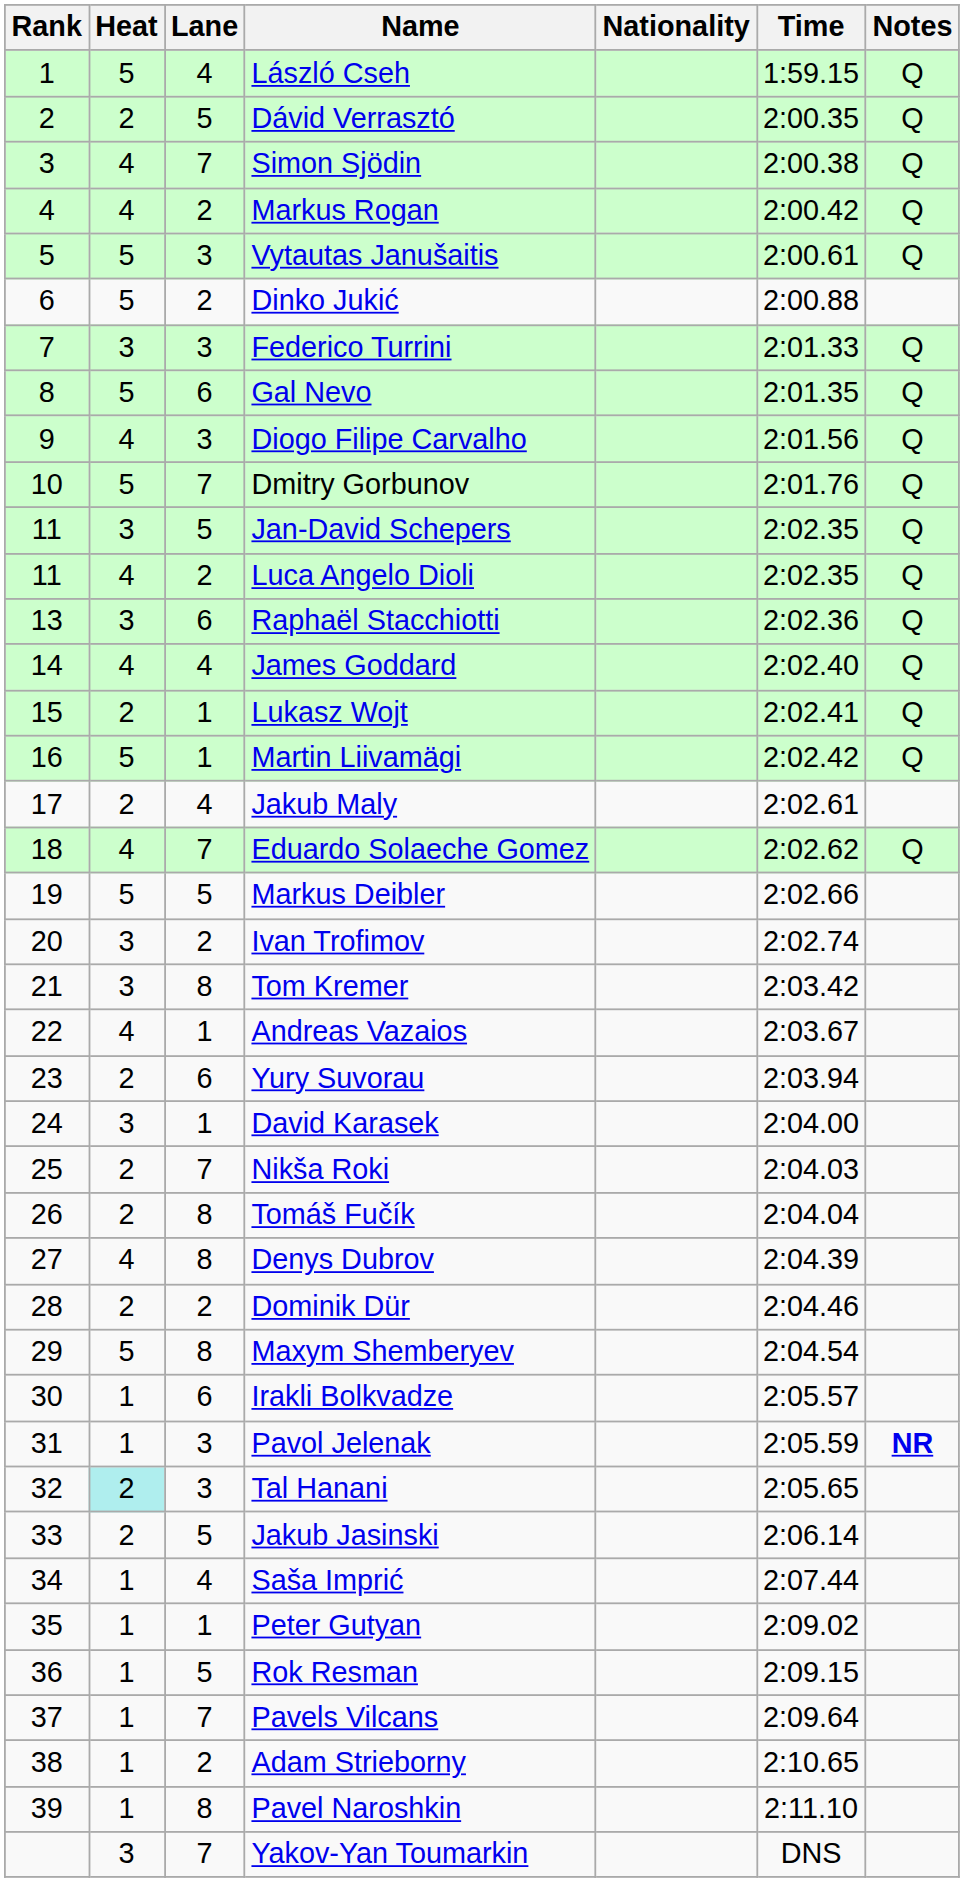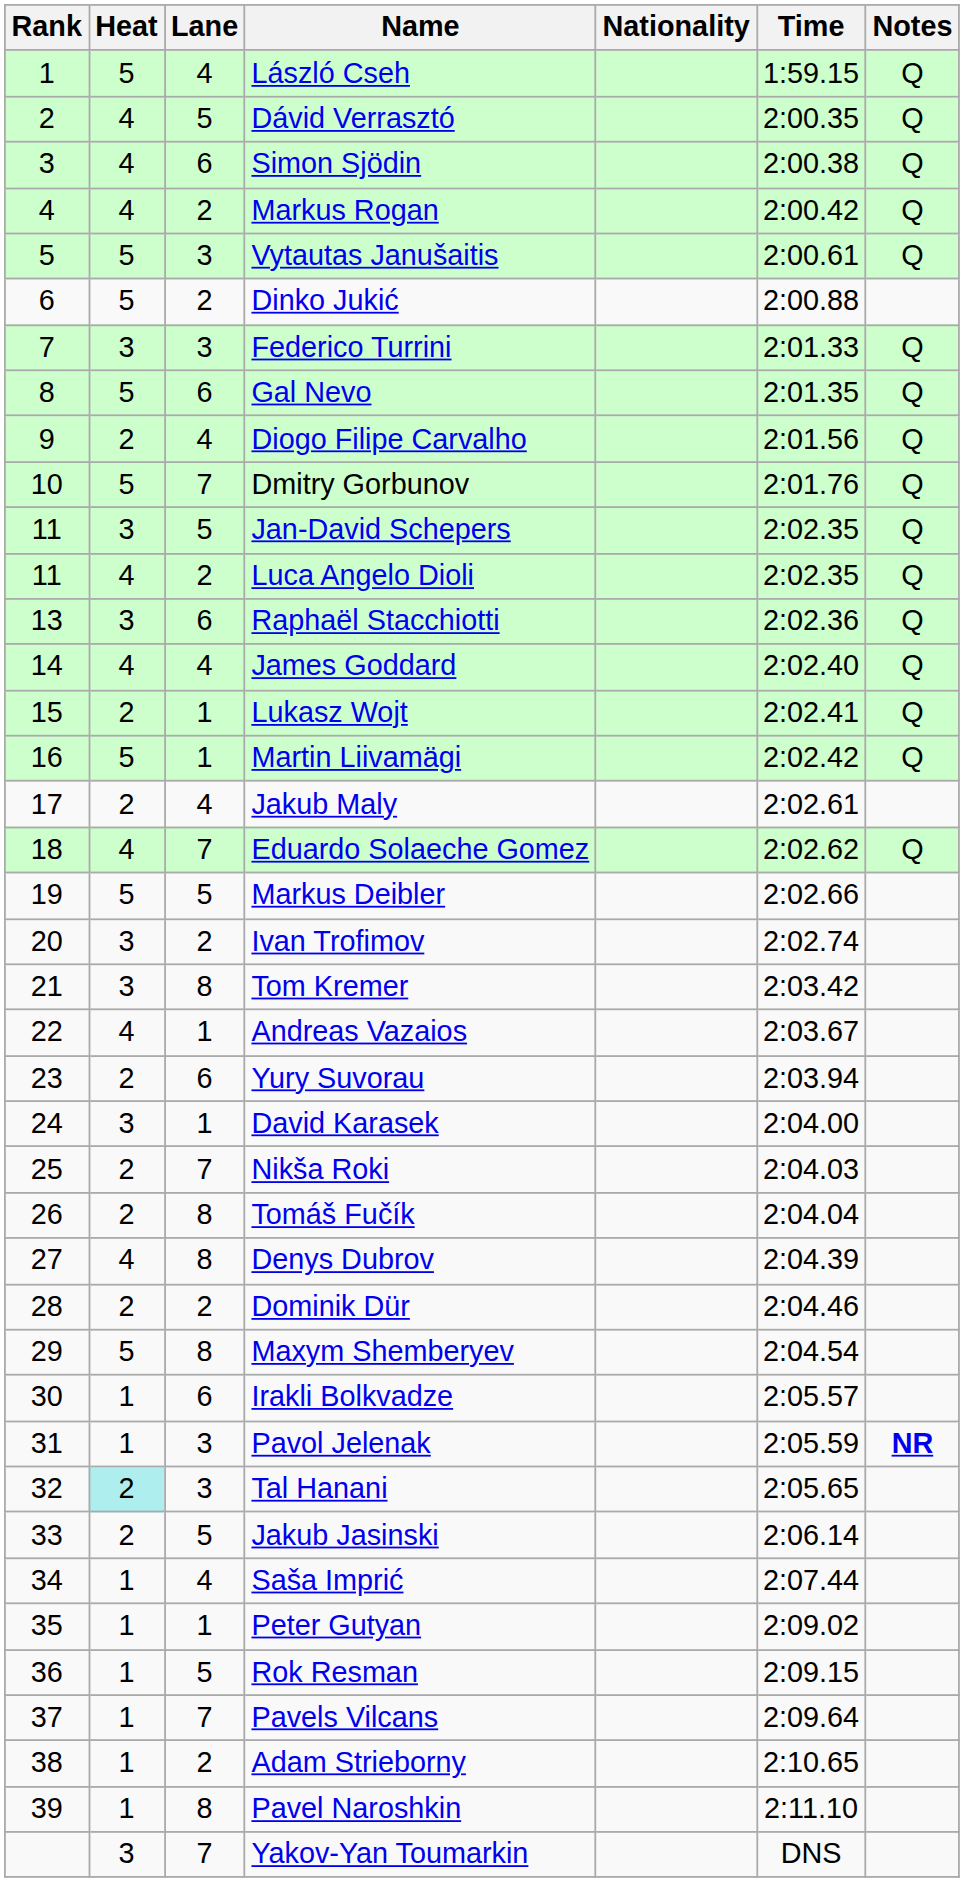 <table class="wikitable sortable" style="text-align:center">
 <tr>
 <th>Rank</th>
 <th>Heat</th>
 <th>Lane</th>
 <th>Name</th>
 <th>Nationality</th>
 <th>Time</th>
 <th>Notes</th>
 </tr>
 <tr bgcolor=ccffcc>
 <td>1</td>
 <td>5</td>
 <td>4</td>
 <td align=left><a href='#'>László Cseh</a></td>
 <td align=left></td>
 <td>1:59.15</td>
 <td>Q</td>
 </tr>
 <tr bgcolor=ccffcc>
 <td>2</td>
-<td>2</td>
+<td>4</td>
 <td>5</td>
 <td align=left><a href='#'>Dávid Verrasztó</a></td>
 <td align=left></td>
 <td>2:00.35</td>
 <td>Q</td>
 </tr>
 <tr bgcolor=ccffcc>
 <td>3</td>
 <td>4</td>
-<td>7</td>
+<td>6</td>
 <td align=left><a href='#'>Simon Sjödin</a></td>
 <td align=left></td>
 <td>2:00.38</td>
 <td>Q</td>
 </tr>
 <tr bgcolor=ccffcc>
 <td>4</td>
 <td>4</td>
 <td>2</td>
 <td align=left><a href='#'>Markus Rogan</a></td>
 <td align=left></td>
 <td>2:00.42</td>
 <td>Q</td>
 </tr>
 <tr bgcolor=ccffcc>
 <td>5</td>
 <td>5</td>
 <td>3</td>
 <td align=left><a href='#'>Vytautas Janušaitis</a></td>
 <td align=left></td>
 <td>2:00.61</td>
 <td>Q</td>
 </tr>
 <tr>
 <td>6</td>
 <td>5</td>
 <td>2</td>
 <td align=left><a href='#'>Dinko Jukić</a></td>
 <td align=left></td>
 <td>2:00.88</td>
 <td></td>
 </tr>
 <tr bgcolor=ccffcc>
 <td>7</td>
 <td>3</td>
 <td>3</td>
 <td align=left><a href='#'>Federico Turrini</a></td>
 <td align=left></td>
 <td>2:01.33</td>
 <td>Q</td>
 </tr>
 <tr bgcolor=ccffcc>
 <td>8</td>
 <td>5</td>
 <td>6</td>
 <td align=left><a href='#'>Gal Nevo</a></td>
 <td align=left></td>
 <td>2:01.35</td>
 <td>Q</td>
 </tr>
 <tr bgcolor=ccffcc>
 <td>9</td>
+<td>2</td>
 <td>4</td>
-<td>3</td>
 <td align=left><a href='#'>Diogo Filipe Carvalho</a></td>
 <td align=left></td>
 <td>2:01.56</td>
 <td>Q</td>
 </tr>
 <tr bgcolor=ccffcc>
 <td>10</td>
 <td>5</td>
 <td>7</td>
 <td align=left>Dmitry Gorbunov</td>
 <td align=left></td>
 <td>2:01.76</td>
 <td>Q</td>
 </tr>
 <tr bgcolor=ccffcc>
 <td>11</td>
 <td>3</td>
 <td>5</td>
 <td align=left><a href='#'>Jan-David Schepers</a></td>
 <td align=left></td>
 <td>2:02.35</td>
 <td>Q</td>
 </tr>
 <tr bgcolor=ccffcc>
 <td>11</td>
 <td>4</td>
 <td>2</td>
 <td align=left><a href='#'>Luca Angelo Dioli</a></td>
 <td align=left></td>
 <td>2:02.35</td>
 <td>Q</td>
 </tr>
 <tr bgcolor=ccffcc>
 <td>13</td>
 <td>3</td>
 <td>6</td>
 <td align=left><a href='#'>Raphaël Stacchiotti</a></td>
 <td align=left></td>
 <td>2:02.36</td>
 <td>Q</td>
 </tr>
 <tr bgcolor=ccffcc>
 <td>14</td>
 <td>4</td>
 <td>4</td>
 <td align=left><a href='#'>James Goddard</a></td>
 <td align=left></td>
 <td>2:02.40</td>
 <td>Q</td>
 </tr>
 <tr bgcolor=ccffcc>
 <td>15</td>
 <td>2</td>
 <td>1</td>
 <td align=left><a href='#'>Lukasz Wojt</a></td>
 <td align=left></td>
 <td>2:02.41</td>
 <td>Q</td>
 </tr>
 <tr bgcolor=ccffcc>
 <td>16</td>
 <td>5</td>
 <td>1</td>
 <td align=left><a href='#'>Martin Liivamägi</a></td>
 <td align=left></td>
 <td>2:02.42</td>
 <td>Q</td>
 </tr>
 <tr>
 <td>17</td>
 <td>2</td>
 <td>4</td>
 <td align=left><a href='#'>Jakub Maly</a></td>
 <td align=left></td>
 <td>2:02.61</td>
 <td></td>
 </tr>
 <tr bgcolor=ccffcc>
 <td>18</td>
 <td>4</td>
 <td>7</td>
 <td align=left><a href='#'>Eduardo Solaeche Gomez</a></td>
 <td align=left></td>
 <td>2:02.62</td>
 <td>Q</td>
 </tr>
 <tr>
 <td>19</td>
 <td>5</td>
 <td>5</td>
 <td align=left><a href='#'>Markus Deibler</a></td>
 <td align=left></td>
 <td>2:02.66</td>
 <td></td>
 </tr>
 <tr>
 <td>20</td>
 <td>3</td>
 <td>2</td>
 <td align=left><a href='#'>Ivan Trofimov</a></td>
 <td align=left></td>
 <td>2:02.74</td>
 <td></td>
 </tr>
 <tr>
 <td>21</td>
 <td>3</td>
 <td>8</td>
 <td align=left><a href='#'>Tom Kremer</a></td>
 <td align=left></td>
 <td>2:03.42</td>
 <td></td>
 </tr>
 <tr>
 <td>22</td>
 <td>4</td>
 <td>1</td>
 <td align=left><a href='#'>Andreas Vazaios</a></td>
 <td align=left></td>
 <td>2:03.67</td>
 <td></td>
 </tr>
 <tr>
 <td>23</td>
 <td>2</td>
 <td>6</td>
 <td align=left><a href='#'>Yury Suvorau</a></td>
 <td align=left></td>
 <td>2:03.94</td>
 <td></td>
 </tr>
 <tr>
 <td>24</td>
 <td>3</td>
 <td>1</td>
 <td align=left><a href='#'>David Karasek</a></td>
 <td align=left></td>
 <td>2:04.00</td>
 <td></td>
 </tr>
 <tr>
 <td>25</td>
 <td>2</td>
 <td>7</td>
 <td align=left><a href='#'>Nikša Roki</a></td>
 <td align=left></td>
 <td>2:04.03</td>
 <td></td>
 </tr>
 <tr>
 <td>26</td>
 <td>2</td>
 <td>8</td>
 <td align=left><a href='#'>Tomáš Fučík</a></td>
 <td align=left></td>
 <td>2:04.04</td>
 <td></td>
 </tr>
 <tr>
 <td>27</td>
 <td>4</td>
 <td>8</td>
 <td align=left><a href='#'>Denys Dubrov</a></td>
 <td align=left></td>
 <td>2:04.39</td>
 <td></td>
 </tr>
 <tr>
 <td>28</td>
 <td>2</td>
 <td>2</td>
 <td align=left><a href='#'>Dominik Dür</a></td>
 <td align=left></td>
 <td>2:04.46</td>
 <td></td>
 </tr>
 <tr>
 <td>29</td>
 <td>5</td>
 <td>8</td>
 <td align=left><a href='#'>Maxym Shemberyev</a></td>
 <td align=left></td>
 <td>2:04.54</td>
 <td></td>
 </tr>
 <tr>
 <td>30</td>
 <td>1</td>
 <td>6</td>
 <td align=left><a href='#'>Irakli Bolkvadze</a></td>
 <td align=left></td>
 <td>2:05.57</td>
 <td></td>
 </tr>
 <tr>
 <td>31</td>
 <td>1</td>
 <td>3</td>
 <td align=left><a href='#'>Pavol Jelenak</a></td>
 <td align=left></td>
 <td>2:05.59</td>
 <td><strong><a href='#'>NR</a></strong></td>
 </tr>
 <tr>
 <td>32</td>
 <td style="background: paleturquoise;">2</td>
 <td>3</td>
 <td align=left><a href='#'>Tal Hanani</a></td>
 <td align=left></td>
 <td>2:05.65</td>
 <td></td>
 </tr>
 <tr>
 <td>33</td>
 <td>2</td>
 <td>5</td>
 <td align=left><a href='#'>Jakub Jasinski</a></td>
 <td align=left></td>
 <td>2:06.14</td>
 <td></td>
 </tr>
 <tr>
 <td>34</td>
 <td>1</td>
 <td>4</td>
 <td align=left><a href='#'>Saša Imprić</a></td>
 <td align=left></td>
 <td>2:07.44</td>
 <td></td>
 </tr>
 <tr>
 <td>35</td>
 <td>1</td>
 <td>1</td>
 <td align=left><a href='#'>Peter Gutyan</a></td>
 <td align=left></td>
 <td>2:09.02</td>
 <td></td>
 </tr>
 <tr>
 <td>36</td>
 <td>1</td>
 <td>5</td>
 <td align=left><a href='#'>Rok Resman</a></td>
 <td align=left></td>
 <td>2:09.15</td>
 <td></td>
 </tr>
 <tr>
 <td>37</td>
 <td>1</td>
 <td>7</td>
 <td align=left><a href='#'>Pavels Vilcans</a></td>
 <td align=left></td>
 <td>2:09.64</td>
 <td></td>
 </tr>
 <tr>
 <td>38</td>
 <td>1</td>
 <td>2</td>
 <td align=left><a href='#'>Adam Strieborny</a></td>
 <td align=left></td>
 <td>2:10.65</td>
 <td></td>
 </tr>
 <tr>
 <td>39</td>
 <td>1</td>
 <td>8</td>
 <td align=left><a href='#'>Pavel Naroshkin</a></td>
 <td align=left></td>
 <td>2:11.10</td>
 <td></td>
 </tr>
 <tr>
 <td></td>
 <td>3</td>
 <td>7</td>
 <td align=left><a href='#'>Yakov-Yan Toumarkin</a></td>
 <td align=left></td>
 <td>DNS</td>
 <td></td>
 </tr>
 </table>
